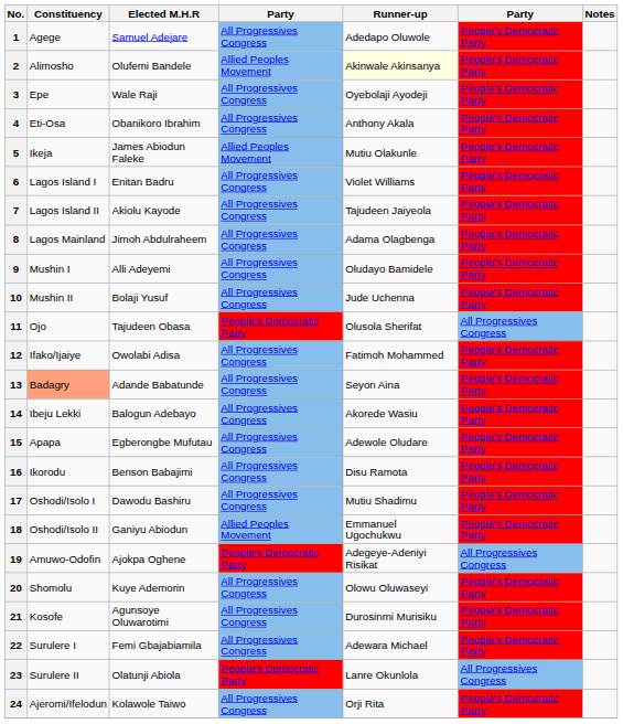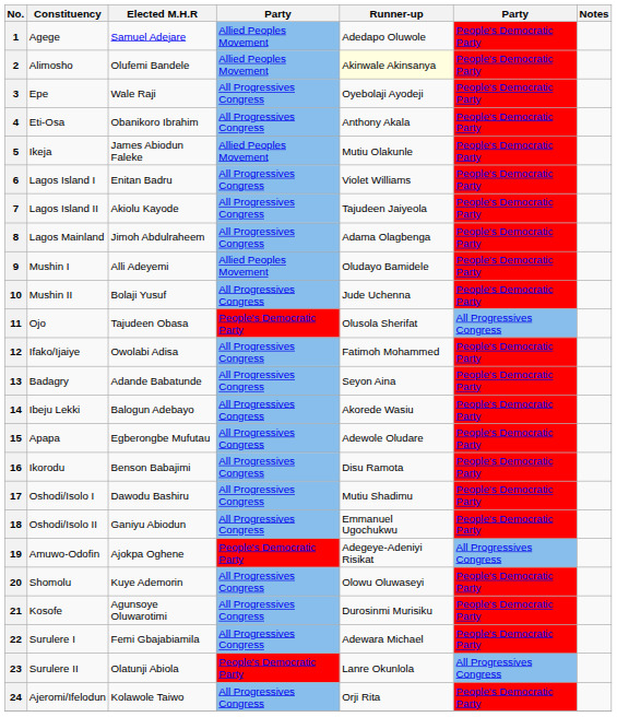 <table class="sortable wikitable" style="font-size: 95%;">
 <tr>
 <th>No.</th>
 <th>Constituency</th>
 <th>Elected M.H.R</th>
 <th>Party</th>
 <th>Runner-up</th>
 <th>Party</th>
 <th>Notes</th>
 </tr>
 <tr>
 <th>1</th>
 <td>Agege</td>
 <td><a href='#'>Samuel Adejare</a></td>
-<td bgcolor="#87BEEB"><a href='#'><span>All Progressives Congress</span></a></td>
+<td bgcolor="#87BEEB"><a href='#'><span>Allied Peoples Movement</span></a></td>
 <td>Adedapo Oluwole</td>
 <td bgcolor="#FF0000"><a href='#'><span>People's Democratic Party</span></a></td>
 <td></td>
 </tr>
 <tr>
 <th>2</th>
 <td>Alimosho</td>
 <td>Olufemi Bandele</td>
 <td bgcolor="#87BEEB"><a href='#'><span>Allied Peoples Movement</span></a></td>
 <td style="background: lightyellow;">Akinwale Akinsanya</td>
 <td bgcolor="#FF0000"><a href='#'><span>People's Democratic Party</span></a></td>
 <td></td>
 </tr>
 <tr>
 <th>3</th>
 <td>Epe</td>
 <td>Wale Raji</td>
 <td bgcolor="#87BEEB"><a href='#'><span>All Progressives Congress</span></a></td>
 <td>Oyebolaji Ayodeji</td>
 <td bgcolor="#FF0000"><a href='#'><span>People's Democratic Party</span></a></td>
 <td></td>
 </tr>
 <tr>
 <th>4</th>
 <td>Eti-Osa</td>
 <td>Obanikoro Ibrahim</td>
 <td bgcolor="#87BEEB"><a href='#'><span>All Progressives Congress</span></a></td>
 <td>Anthony Akala</td>
 <td bgcolor="#FF0000"><a href='#'><span>People's Democratic Party</span></a></td>
 <td></td>
 </tr>
 <tr>
 <th>5</th>
 <td>Ikeja</td>
 <td>James Abiodun Faleke</td>
 <td bgcolor="#87BEEB"><a href='#'><span>Allied Peoples Movement</span></a></td>
 <td>Mutiu Olakunle</td>
 <td bgcolor="#FF0000"><a href='#'><span>People's Democratic Party</span></a></td>
 <td></td>
 </tr>
 <tr>
 <th>6</th>
 <td>Lagos Island I</td>
 <td>Enitan Badru</td>
 <td bgcolor="#87BEEB"><a href='#'><span>All Progressives Congress</span></a></td>
 <td>Violet Williams</td>
 <td bgcolor="#FF0000"><a href='#'><span>People's Democratic Party</span></a></td>
 <td></td>
 </tr>
 <tr>
 <th>7</th>
 <td>Lagos Island II</td>
 <td>Akiolu Kayode</td>
 <td bgcolor="#87BEEB"><a href='#'><span>All Progressives Congress</span></a></td>
 <td>Tajudeen Jaiyeola</td>
 <td bgcolor="#FF0000"><a href='#'><span>People's Democratic Party</span></a></td>
 <td></td>
 </tr>
 <tr>
 <th>8</th>
 <td>Lagos Mainland</td>
 <td>Jimoh Abdulraheem</td>
 <td bgcolor="#87BEEB"><a href='#'><span>All Progressives Congress</span></a></td>
 <td>Adama Olagbenga</td>
 <td bgcolor="#FF0000"><a href='#'><span>People's Democratic Party</span></a></td>
 <td></td>
 </tr>
 <tr>
 <th>9</th>
 <td>Mushin I</td>
 <td>Alli Adeyemi</td>
-<td bgcolor="#87BEEB"><a href='#'><span>All Progressives Congress</span></a></td>
+<td bgcolor="#87BEEB"><a href='#'><span>Allied Peoples Movement</span></a></td>
 <td>Oludayo Bamidele</td>
 <td bgcolor="#FF0000"><a href='#'><span>People's Democratic Party</span></a></td>
 <td></td>
 </tr>
 <tr>
 <th>10</th>
 <td>Mushin II</td>
 <td>Bolaji Yusuf</td>
 <td bgcolor="#87BEEB"><a href='#'><span>All Progressives Congress</span></a></td>
 <td>Jude Uchenna</td>
 <td bgcolor="#FF0000"><a href='#'><span>People's Democratic Party</span></a></td>
 <td></td>
 </tr>
 <tr>
 <th>11</th>
 <td>Ojo</td>
 <td>Tajudeen Obasa</td>
 <td bgcolor="#FF0000"><a href='#'><span>People's Democratic Party</span></a></td>
 <td>Olusola Sherifat</td>
 <td bgcolor="#87BEEB"><a href='#'><span>All Progressives Congress</span></a></td>
 <td></td>
 </tr>
 <tr>
 <th>12</th>
 <td>Ifako/Ijaiye</td>
 <td>Owolabi Adisa</td>
 <td bgcolor="#87BEEB"><a href='#'><span>All Progressives Congress</span></a></td>
 <td>Fatimoh Mohammed</td>
 <td bgcolor="#FF0000"><a href='#'><span>People's Democratic Party</span></a></td>
 <td></td>
 </tr>
 <tr>
 <th>13</th>
-<td style="background: lightsalmon;">Badagry</td>
+<td>Badagry</td>
 <td>Adande Babatunde</td>
 <td bgcolor="#87BEEB"><a href='#'><span>All Progressives Congress</span></a></td>
 <td>Seyon Aina</td>
 <td bgcolor="#FF0000"><a href='#'><span>People's Democratic Party</span></a></td>
 <td></td>
 </tr>
 <tr>
 <th>14</th>
 <td>Ibeju Lekki</td>
 <td>Balogun Adebayo</td>
 <td bgcolor="#87BEEB"><a href='#'><span>All Progressives Congress</span></a></td>
 <td>Akorede Wasiu</td>
 <td bgcolor="#FF0000"><a href='#'><span>People's Democratic Party</span></a></td>
 <td></td>
 </tr>
 <tr>
 <th>15</th>
 <td>Apapa</td>
 <td>Egberongbe Mufutau</td>
 <td bgcolor="#87BEEB"><a href='#'><span>All Progressives Congress</span></a></td>
 <td>Adewole Oludare</td>
 <td bgcolor="#FF0000"><a href='#'><span>People's Democratic Party</span></a></td>
 <td></td>
 </tr>
 <tr>
 <th>16</th>
 <td>Ikorodu</td>
 <td>Benson Babajimi</td>
 <td bgcolor="#87BEEB"><a href='#'><span>All Progressives Congress</span></a></td>
 <td>Disu Ramota</td>
 <td bgcolor="#FF0000"><a href='#'><span>People's Democratic Party</span></a></td>
 <td></td>
 </tr>
 <tr>
 <th>17</th>
 <td>Oshodi/Isolo I</td>
 <td>Dawodu Bashiru</td>
 <td bgcolor="#87BEEB"><a href='#'><span>All Progressives Congress</span></a></td>
 <td>Mutiu Shadimu</td>
 <td bgcolor="#FF0000"><a href='#'><span>People's Democratic Party</span></a></td>
 <td></td>
 </tr>
 <tr>
 <th>18</th>
 <td>Oshodi/Isolo II</td>
 <td>Ganiyu Abiodun</td>
-<td bgcolor="#87BEEB"><a href='#'><span>Allied Peoples Movement</span></a></td>
+<td bgcolor="#87BEEB"><a href='#'><span>All Progressives Congress</span></a></td>
 <td>Emmanuel Ugochukwu</td>
 <td bgcolor="#FF0000"><a href='#'><span>People's Democratic Party</span></a></td>
 <td></td>
 </tr>
 <tr>
 <th>19</th>
 <td>Amuwo-Odofin</td>
 <td>Ajokpa Oghene</td>
 <td bgcolor="#FF0000"><a href='#'><span>People's Democratic Party</span></a></td>
 <td>Adegeye-Adeniyi Risikat</td>
 <td bgcolor="#87BEEB"><a href='#'><span>All Progressives Congress</span></a></td>
 <td></td>
 </tr>
 <tr>
 <th>20</th>
 <td>Shomolu</td>
 <td>Kuye Ademorin</td>
 <td bgcolor="#87BEEB"><a href='#'><span>All Progressives Congress</span></a></td>
 <td>Olowu Oluwaseyi</td>
 <td bgcolor="#FF0000"><a href='#'><span>People's Democratic Party</span></a></td>
 <td></td>
 </tr>
 <tr>
 <th>21</th>
 <td>Kosofe</td>
 <td>Agunsoye Oluwarotimi</td>
 <td bgcolor="#87BEEB"><a href='#'><span>All Progressives Congress</span></a></td>
 <td>Durosinmi Murisiku</td>
 <td bgcolor="#FF0000"><a href='#'><span>People's Democratic Party</span></a></td>
 <td></td>
 </tr>
 <tr>
 <th>22</th>
 <td>Surulere I</td>
 <td>Femi Gbajabiamila</td>
 <td bgcolor="#87BEEB"><a href='#'><span>All Progressives Congress</span></a></td>
 <td>Adewara Michael</td>
 <td bgcolor="#FF0000"><a href='#'><span>People's Democratic Party</span></a></td>
 <td></td>
 </tr>
 <tr>
 <th>23</th>
 <td>Surulere II</td>
 <td>Olatunji Abiola</td>
 <td bgcolor="#FF0000"><a href='#'><span>People's Democratic Party</span></a></td>
 <td>Lanre Okunlola</td>
 <td bgcolor="#87BEEB"><a href='#'><span>All Progressives Congress</span></a></td>
 <td></td>
 </tr>
 <tr>
 <th>24</th>
 <td>Ajeromi/Ifelodun</td>
 <td>Kolawole Taiwo</td>
 <td bgcolor="#87BEEB"><a href='#'><span>All Progressives Congress</span></a></td>
 <td>Orji Rita</td>
 <td bgcolor="#FF0000"><a href='#'><span>People's Democratic Party</span></a></td>
 <td></td>
 </tr>
 <tr>
 </tr>
 </table>
